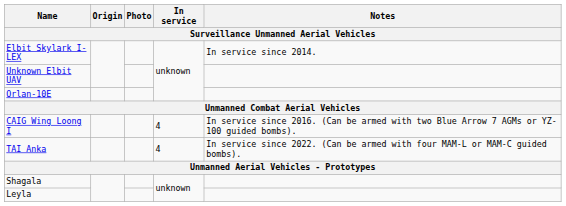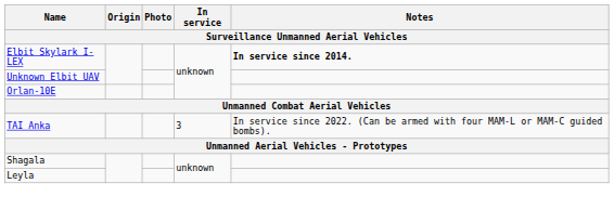 <table class="wikitable">
 <tr>
 <th>Name</th>
 <th>Origin</th>
 <th>Photo</th>
 <th>In service</th>
 <th>Notes</th>
 </tr>
 <tr>
 <th colspan="5">Surveillance Unmanned Aerial Vehicles</th>
 </tr>
 <tr>
 <td><a href='#'>Elbit Skylark I-LEX</a></td>
 <td rowspan="2"></td>
 <td></td>
 <td rowspan="3">unknown</td>
-<td>In service since 2014.</td>
+<td><strong>In service since 2014.</strong></td>
 </tr>
 <tr>
 <td><a href='#'>Unknown Elbit UAV</a></td>
 <td></td>
 <td></td>
 </tr>
 <tr>
 <td><a href='#'>Orlan-10E</a></td>
 <td></td>
 <td></td>
 <td></td>
 </tr>
 <tr>
 <th colspan="5">Unmanned Combat Aerial Vehicles</th>
 </tr>
 <tr>
-<td><a href='#'>CAIG Wing Loong I</a></td>
-<td></td>
-<td></td>
-<td>4</td>
-<td>In service since 2016. (Can be armed with two Blue Arrow 7 AGMs or YZ-100 guided bombs).</td>
-</tr>
-<tr>
 <td><a href='#'>TAI Anka</a></td>
 <td></td>
 <td></td>
-<td>4</td>
+<td>3</td>
 <td>In service since 2022. (Can be armed with four MAM-L or MAM-C guided bombs).</td>
 </tr>
 <tr>
 <th colspan="5">Unmanned Aerial Vehicles - Prototypes</th>
 </tr>
 <tr>
 <td>Shagala</td>
 <td rowspan="2"></td>
 <td></td>
 <td rowspan="2">unknown</td>
 <td></td>
 </tr>
 <tr>
 <td>Leyla</td>
 <td></td>
 <td></td>
 </tr>
 </table>
